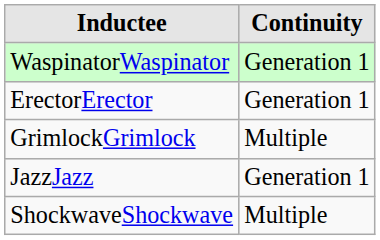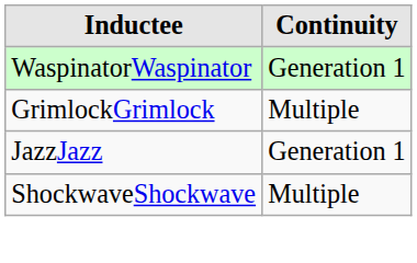 <table class="wikitable sortable">
 <tr>
 <th style="background:#e5e5e5;">Inductee</th>
 <th style="background:#e5e5e5;">Continuity</th>
 </tr>
 <tr style="background:#cfc;">
 <td><span>Waspinator</span><a href='#'>Waspinator</a></td>
-<td>Generation 1</td>
-</tr>
-<tr>
-<td><span>Erector</span><a href='#'>Erector</a></td>
 <td>Generation 1</td>
 </tr>
 <tr>
 <td><span>Grimlock</span><a href='#'>Grimlock</a></td>
 <td>Multiple</td>
 </tr>
 <tr>
 <td><span>Jazz</span><a href='#'>Jazz</a></td>
 <td>Generation 1</td>
 </tr>
 <tr>
 <td><span>Shockwave</span><a href='#'>Shockwave</a></td>
 <td>Multiple</td>
 </tr>
 </table>
